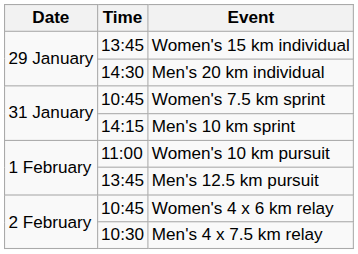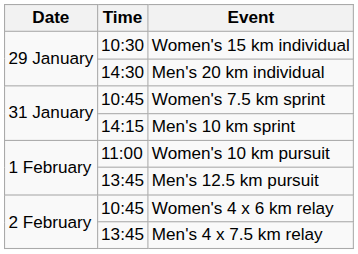 <table class="wikitable">
 <tr>
 <th>Date</th>
 <th>Time</th>
 <th>Event</th>
 </tr>
 <tr>
 <td rowspan=2>29 January</td>
-<td>13:45</td>
+<td>10:30</td>
 <td>Women's 15 km individual</td>
 </tr>
 <tr>
 <td>14:30</td>
 <td>Men's 20 km individual</td>
 </tr>
 <tr>
 <td rowspan=2>31 January</td>
 <td>10:45</td>
 <td>Women's 7.5 km sprint</td>
 </tr>
 <tr>
 <td>14:15</td>
 <td>Men's 10 km sprint</td>
 </tr>
 <tr>
 <td rowspan=2>1 February</td>
 <td>11:00</td>
 <td>Women's 10 km pursuit</td>
 </tr>
 <tr>
 <td>13:45</td>
 <td>Men's 12.5 km pursuit</td>
 </tr>
 <tr>
 <td rowspan=2>2 February</td>
 <td>10:45</td>
 <td>Women's 4 x 6 km relay</td>
 </tr>
 <tr>
-<td>10:30</td>
+<td>13:45</td>
 <td>Men's 4 x 7.5 km relay</td>
 </tr>
 </table>
